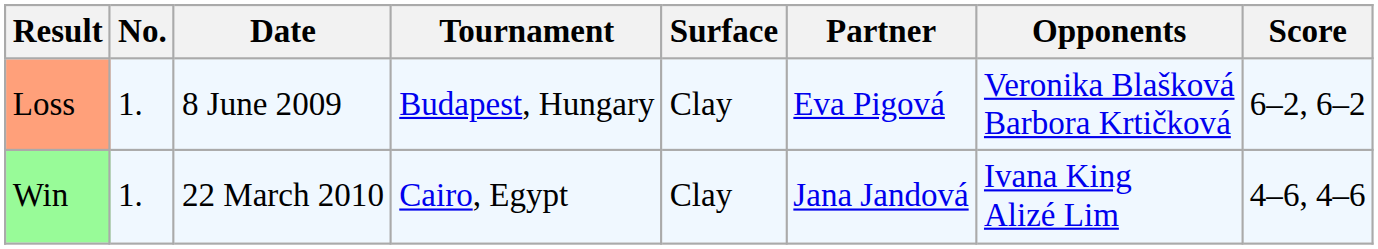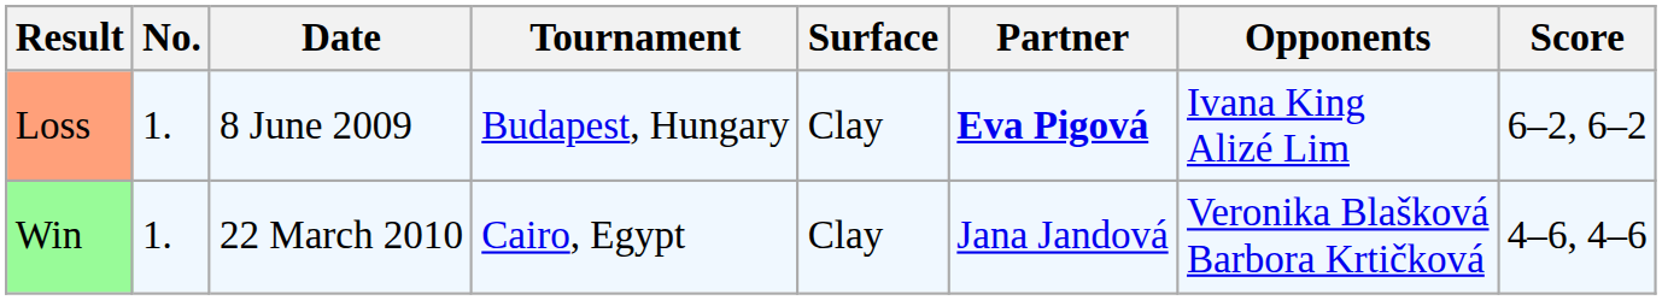 <table class="sortable wikitable" style=font-size:97%>
 <tr>
 <th>Result</th>
 <th>No.</th>
 <th>Date</th>
 <th>Tournament</th>
 <th>Surface</th>
 <th>Partner</th>
 <th>Opponents</th>
 <th>Score</th>
 </tr>
 <tr style="background:#f0f8ff;">
 <td style="background:#ffa07a;">Loss</td>
 <td>1.</td>
 <td>8 June 2009</td>
 <td><a href='#'>Budapest</a>, Hungary</td>
 <td>Clay</td>
-<td> <a href='#'>Eva Pigová</a></td>
-<td> <a href='#'>Veronika Blašková</a> <br>  <a href='#'>Barbora Krtičková</a></td>
+<td><strong> <a href='#'>Eva Pigová</a></strong></td>
+<td> <a href='#'>Ivana King</a> <br>  <a href='#'>Alizé Lim</a></td>
 <td>6–2, 6–2</td>
 </tr>
 <tr style="background:#f0f8ff;">
 <td style="background:#98fb98;">Win</td>
 <td>1.</td>
 <td>22 March 2010</td>
 <td><a href='#'>Cairo</a>, Egypt</td>
 <td>Clay</td>
 <td> <a href='#'>Jana Jandová</a></td>
-<td> <a href='#'>Ivana King</a> <br>  <a href='#'>Alizé Lim</a></td>
+<td> <a href='#'>Veronika Blašková</a> <br>  <a href='#'>Barbora Krtičková</a></td>
 <td>4–6, 4–6</td>
 </tr>
 </table>
